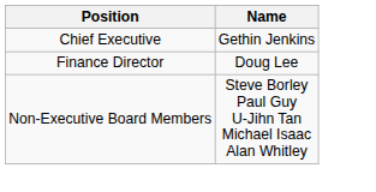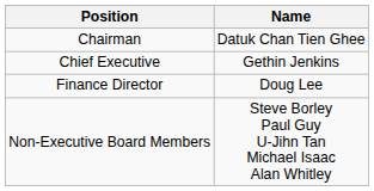 <table class="wikitable" style="text-align: center">
 <tr>
 <th>Position</th>
 <th>Name</th>
+</tr>
+<tr>
+<td>Chairman</td>
+<td> Datuk Chan Tien Ghee</td>
 </tr>
 <tr>
 <td>Chief Executive</td>
 <td> Gethin Jenkins</td>
 </tr>
 <tr>
 <td>Finance Director</td>
 <td> Doug Lee</td>
 </tr>
 <tr>
 <td>Non-Executive Board Members</td>
 <td> Steve Borley<br> Paul Guy<br> U-Jihn Tan<br> Michael Isaac<br> Alan Whitley</td>
 </tr>
 </table>
